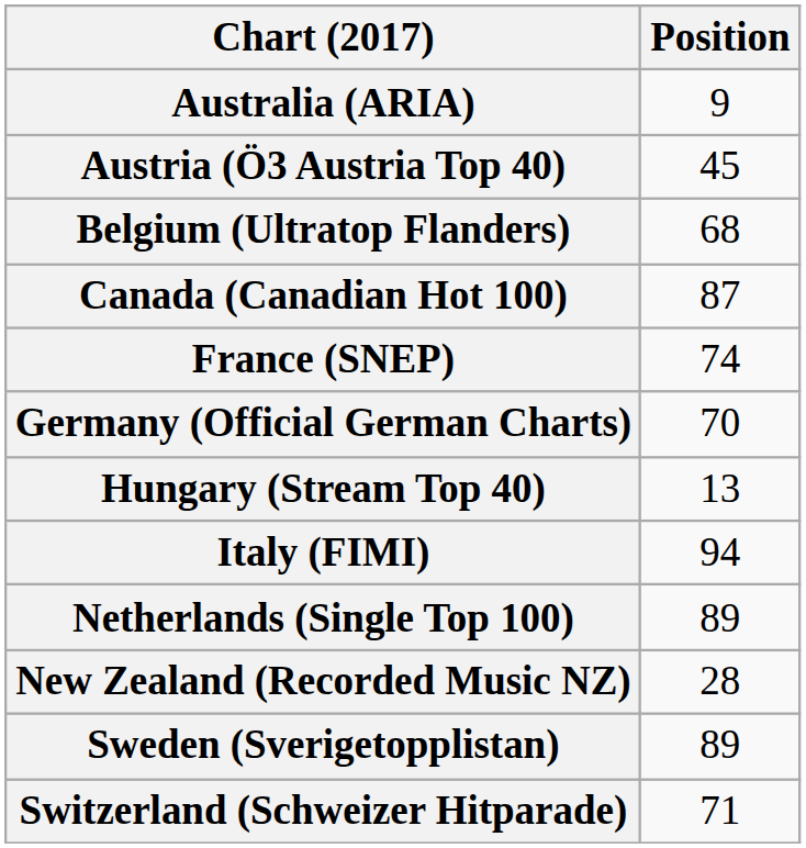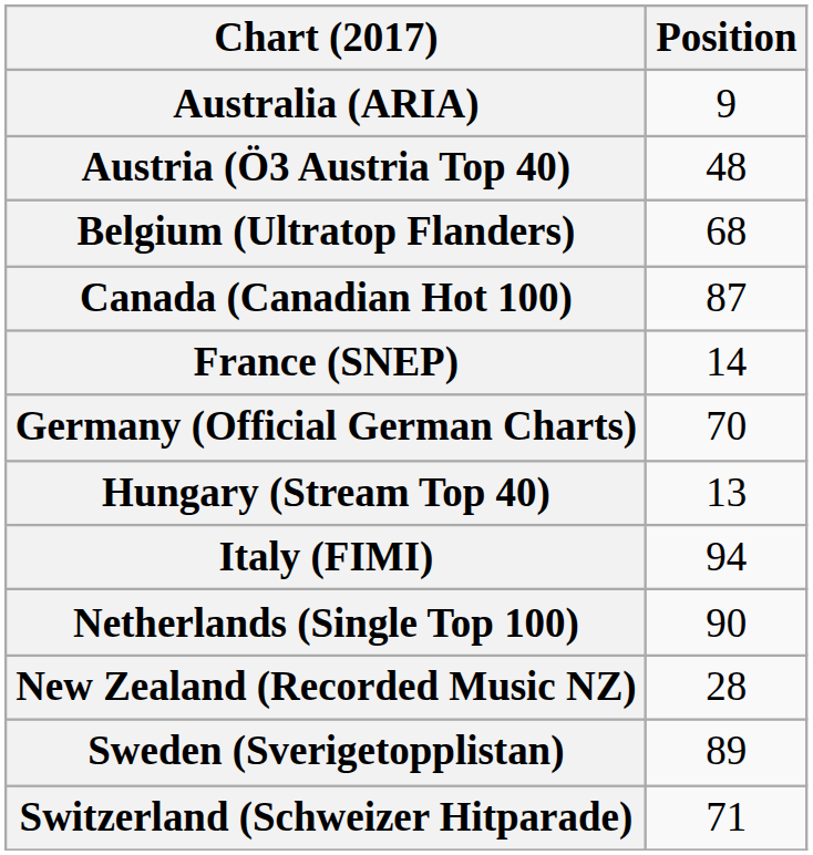 <table class="wikitable plainrowheaders sortable" style="text-align:center">
 <tr>
 <th scope="col">Chart (2017)</th>
 <th scope="col">Position</th>
 </tr>
 <tr>
 <th scope="row">Australia (ARIA)</th>
 <td>9</td>
 </tr>
 <tr>
 <th scope="row">Austria (Ö3 Austria Top 40)</th>
-<td>45</td>
+<td>48</td>
 </tr>
 <tr>
 <th scope="row">Belgium (Ultratop Flanders)</th>
 <td>68</td>
 </tr>
 <tr>
 <th scope="row">Canada (Canadian Hot 100)</th>
 <td>87</td>
 </tr>
 <tr>
 <th scope="row">France (SNEP)</th>
-<td>74</td>
+<td>14</td>
 </tr>
 <tr>
 <th scope="row">Germany (Official German Charts)</th>
 <td>70</td>
 </tr>
 <tr>
 <th scope="row">Hungary (Stream Top 40)</th>
 <td>13</td>
 </tr>
 <tr>
 <th scope="row">Italy (FIMI)</th>
 <td>94</td>
 </tr>
 <tr>
 <th scope="row">Netherlands (Single Top 100)</th>
-<td>89</td>
+<td>90</td>
 </tr>
 <tr>
 <th scope="row">New Zealand (Recorded Music NZ)</th>
 <td>28</td>
 </tr>
 <tr>
 <th scope="row">Sweden (Sverigetopplistan)</th>
 <td>89</td>
 </tr>
 <tr>
 <th scope="row">Switzerland (Schweizer Hitparade)</th>
 <td>71</td>
 </tr>
 </table>
